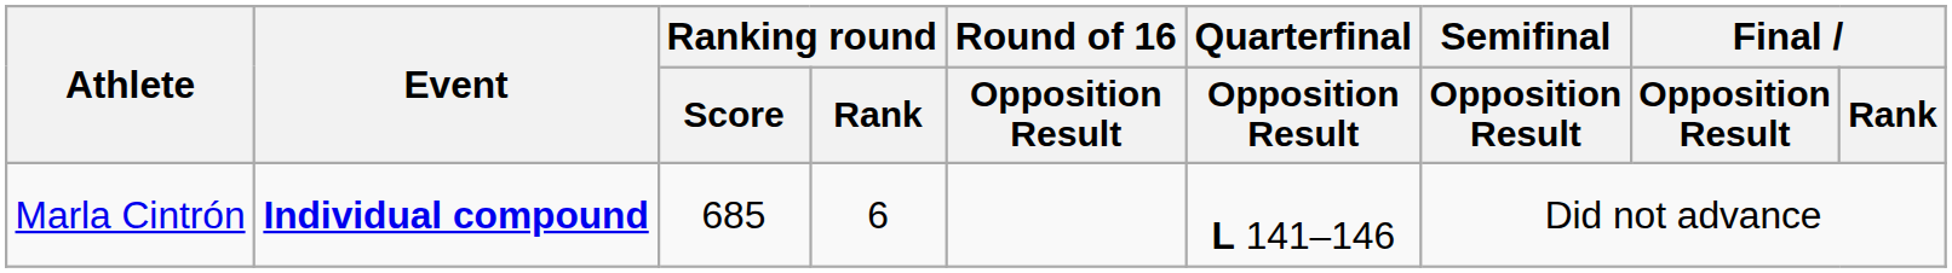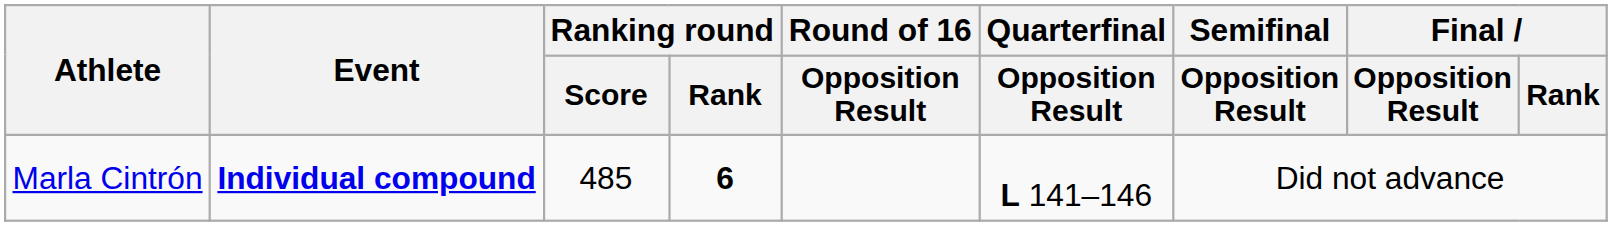 <table class=wikitable style=font-size:90%;text-align:center>
 <tr>
 <th rowspan=2>Athlete</th>
 <th rowspan=2>Event</th>
 <th colspan=2>Ranking round</th>
 <th>Round of 16</th>
 <th>Quarterfinal</th>
 <th>Semifinal</th>
 <th colspan=2>Final / </th>
 </tr>
 <tr style=font-size:95%>
 <th>Score</th>
 <th>Rank</th>
 <th>Opposition<br>Result</th>
 <th>Opposition<br>Result</th>
 <th>Opposition<br>Result</th>
 <th>Opposition<br>Result</th>
 <th>Rank</th>
 </tr>
 <tr>
 <td align=left><a href='#'>Marla Cintrón</a></td>
 <td align=left><strong><a href='#'>Individual compound</a></strong></td>
-<td>685</td>
-<td>6</td>
+<td>485</td>
+<td><strong>6</strong></td>
 <td></td>
 <td><br><strong>L</strong> 141–146</td>
 <td colspan=3>Did not advance</td>
 </tr>
 </table>
